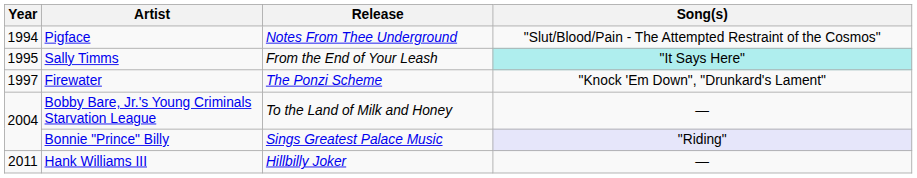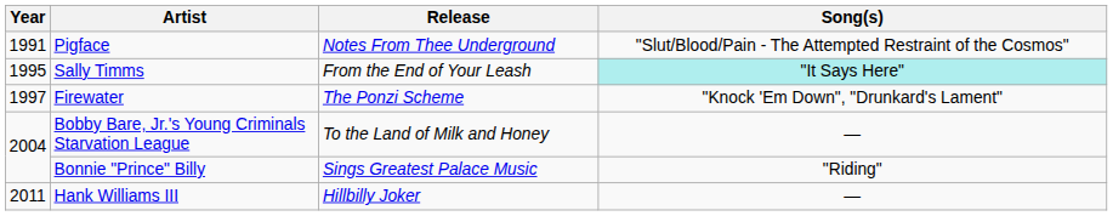 <table class="wikitable">
 <tr>
 <th width="33">Year</th>
 <th width="250">Artist</th>
 <th width="260">Release</th>
 <th width="480">Song(s)</th>
 </tr>
 <tr>
-<td align="center">1994</td>
+<td align="center">1991</td>
 <td><a href='#'>Pigface</a></td>
 <td><em><a href='#'>Notes From Thee Underground</a></em></td>
 <td align="center">"Slut/Blood/Pain - The Attempted Restraint of the Cosmos"</td>
 </tr>
 <tr>
 <td align="center">1995</td>
 <td><a href='#'>Sally Timms</a></td>
 <td><em>From the End of Your Leash</em></td>
 <td align="center" style="background: paleturquoise;">"It Says Here"</td>
 </tr>
 <tr>
 <td align="center">1997</td>
 <td><a href='#'>Firewater</a></td>
 <td><em><a href='#'>The Ponzi Scheme</a></em></td>
 <td align="center">"Knock 'Em Down", "Drunkard's Lament"</td>
 </tr>
 <tr>
 <td align="center" rowspan="2">2004</td>
 <td><a href='#'>Bobby Bare, Jr.'s Young Criminals Starvation League</a></td>
 <td><em>To the Land of Milk and Honey</em></td>
 <td align="center">—</td>
 </tr>
 <tr>
 <td><a href='#'>Bonnie "Prince" Billy</a></td>
 <td><em><a href='#'>Sings Greatest Palace Music</a></em></td>
-<td align="center" style="background: lavender;">"Riding"</td>
+<td align="center">"Riding"</td>
 </tr>
 <tr>
 <td align="center">2011</td>
 <td><a href='#'>Hank Williams III</a></td>
 <td><em><a href='#'>Hillbilly Joker</a></em></td>
 <td align="center">—</td>
 </tr>
 </table>
